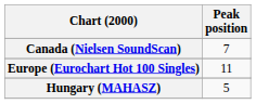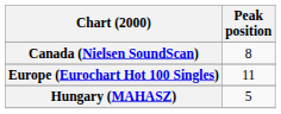 <table class="wikitable sortable plainrowheaders" style="text-align:center">
 <tr>
 <th scope="col">Chart (2000)</th>
 <th scope="col">Peak<br>position</th>
 </tr>
 <tr>
 </tr>
 <tr>
 <th scope="row">Canada (<a href='#'>Nielsen SoundScan</a>)</th>
-<td>7</td>
+<td>8</td>
 </tr>
 <tr>
 </tr>
 <tr>
 <th scope="row">Europe (<a href='#'>Eurochart Hot 100 Singles</a>)</th>
 <td>11</td>
 </tr>
 <tr>
 </tr>
 <tr>
 </tr>
 <tr>
 <th scope="row">Hungary (<a href='#'>MAHASZ</a>)</th>
 <td>5</td>
 </tr>
 <tr>
 </tr>
 </table>
